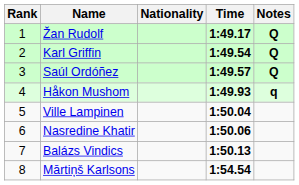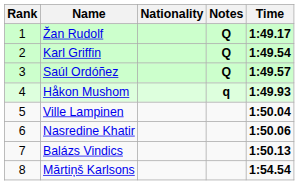 <table class="wikitable sortable" style="text-align:center">
 <tr>
 <th>Rank</th>
 <th>Name</th>
 <th>Nationality</th>
+<th>Notes</th>
 <th>Time</th>
-<th>Notes</th>
 </tr>
 <tr bgcolor=ccffcc>
 <td>1</td>
 <td align=left><a href='#'>Žan Rudolf</a></td>
 <td align=left></td>
+<td><strong>Q</strong></td>
 <td><strong>1:49.17</strong></td>
-<td><strong>Q</strong></td>
 </tr>
 <tr bgcolor=ccffcc>
 <td>2</td>
 <td align=left><a href='#'>Karl Griffin</a></td>
 <td align=left></td>
+<td><strong>Q</strong></td>
 <td><strong>1:49.54</strong></td>
-<td><strong>Q</strong></td>
 </tr>
 <tr bgcolor=ccffcc>
 <td>3</td>
 <td align=left><a href='#'>Saúl Ordóñez</a></td>
 <td align=left></td>
+<td><strong>Q</strong></td>
 <td><strong>1:49.57</strong></td>
-<td><strong>Q</strong></td>
 </tr>
 <tr bgcolor=ddffdd>
 <td>4</td>
 <td align=left><a href='#'>Håkon Mushom</a></td>
 <td align=left></td>
+<td><strong>q</strong></td>
 <td><strong>1:49.93</strong></td>
-<td><strong>q</strong></td>
 </tr>
 <tr>
 <td>5</td>
 <td align=left><a href='#'>Ville Lampinen</a></td>
 <td align=left></td>
+<td></td>
 <td><strong>1:50.04</strong></td>
-<td></td>
 </tr>
 <tr>
 <td>6</td>
 <td align=left><a href='#'>Nasredine Khatir</a></td>
 <td align=left></td>
+<td></td>
 <td><strong>1:50.06</strong></td>
-<td></td>
 </tr>
 <tr>
 <td>7</td>
 <td align=left><a href='#'>Balázs Vindics</a></td>
 <td align=left></td>
+<td></td>
 <td><strong>1:50.13</strong></td>
-<td></td>
 </tr>
 <tr>
 <td>8</td>
 <td align=left><a href='#'>Mārtiņš Karlsons</a></td>
 <td align=left></td>
+<td></td>
 <td><strong>1:54.54</strong></td>
-<td></td>
 </tr>
 </table>
